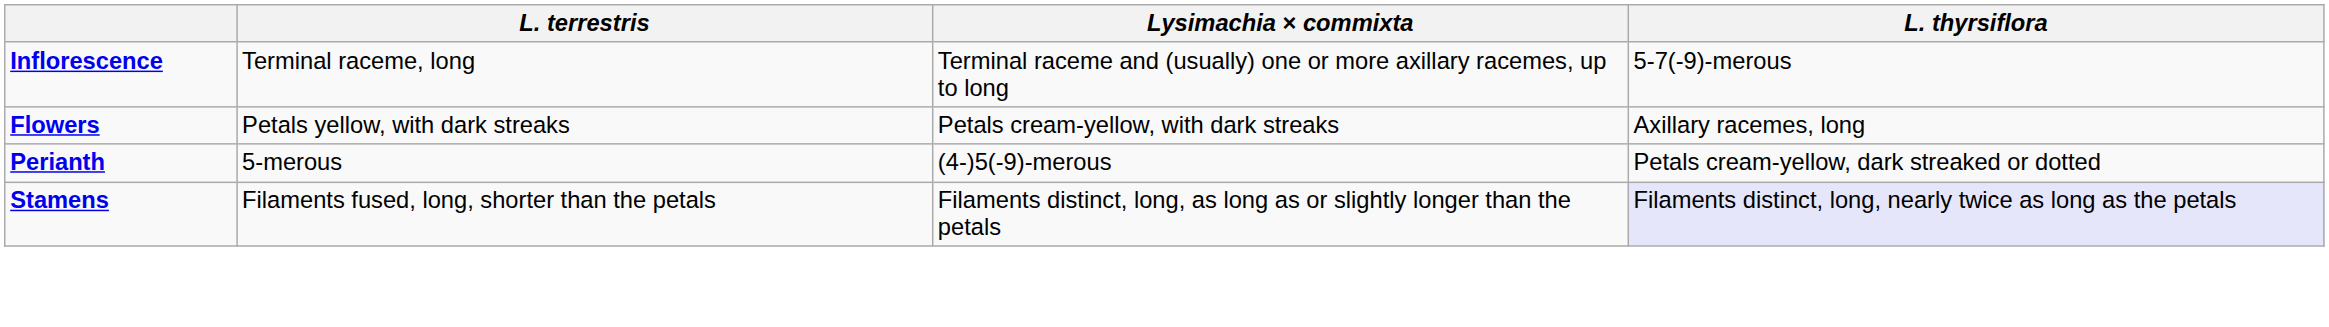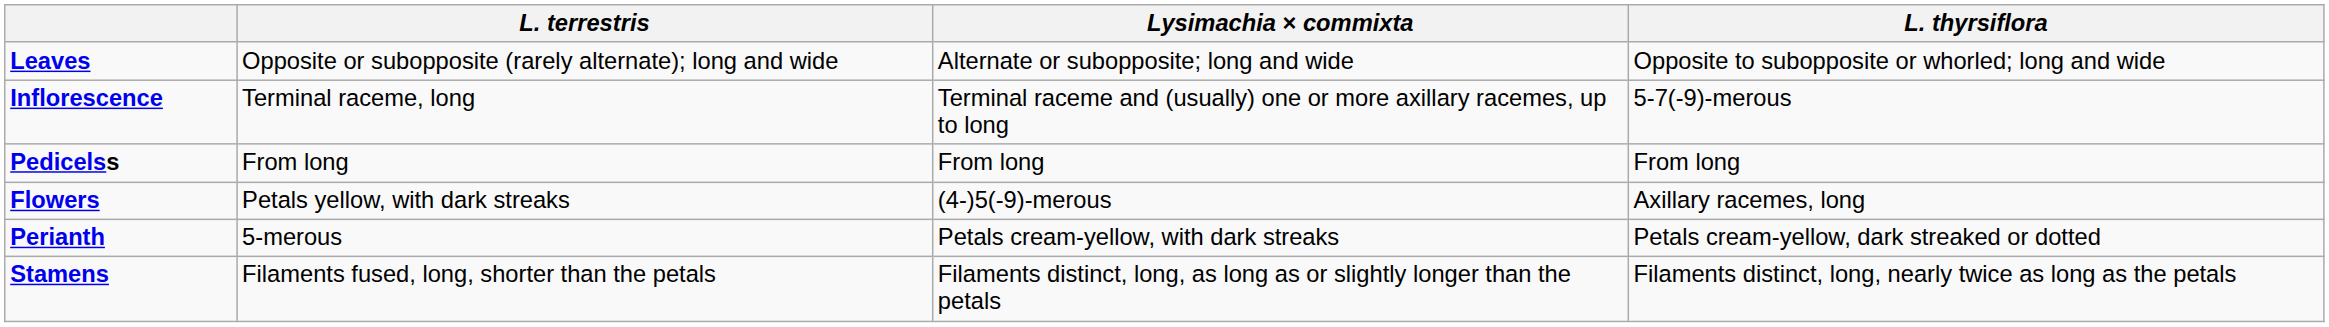 <table class="wikitable">
 <tr>
 <th style="width: 10%;"></th>
 <th style="width: 30%;"><em>L. terrestris</em></th>
 <th style="width: 30%;"><em>Lysimachia</em> × <em>commixta</em></th>
 <th style="width: 30%;"><em>L. thyrsiflora</em></th>
 </tr>
 <tr>
+<td style="vertical-align: top;"><strong><a href='#'>Leaves</a></strong></td>
+<td style="vertical-align: top;">Opposite or subopposite (rarely alternate);  long and  wide</td>
+<td style="vertical-align: top;">Alternate or subopposite;  long and  wide</td>
+<td style="vertical-align: top;">Opposite to subopposite or whorled;  long and  wide</td>
+</tr>
+<tr>
 <td style="vertical-align: top;"><strong><a href='#'>Inflorescence</a></strong></td>
 <td style="vertical-align: top;">Terminal raceme,  long</td>
 <td style="vertical-align: top;">Terminal raceme and (usually) one or more axillary racemes, up to  long</td>
 <td style="vertical-align: top;">5-7(-9)-merous</td>
 </tr>
 <tr>
+<td style="vertical-align: top;"><strong><a href='#'>Pedicels</a>s</strong></td>
+<td style="vertical-align: top;">From  long</td>
+<td style="vertical-align: top;">From  long</td>
+<td style="vertical-align: top;">From  long</td>
+</tr>
+<tr>
 <td style="vertical-align: top;"><strong><a href='#'>Flowers</a></strong></td>
 <td style="vertical-align: top;">Petals yellow, with dark streaks</td>
-<td style="vertical-align: top;">Petals cream-yellow, with dark streaks</td>
+<td style="vertical-align: top;">(4-)5(-9)-merous</td>
 <td style="vertical-align: top;">Axillary racemes,  long</td>
 </tr>
 <tr>
 <td style="vertical-align: top;"><strong><a href='#'>Perianth</a></strong></td>
 <td style="vertical-align: top;">5-merous</td>
-<td style="vertical-align: top;">(4-)5(-9)-merous</td>
+<td style="vertical-align: top;">Petals cream-yellow, with dark streaks</td>
 <td style="vertical-align: top;">Petals cream-yellow, dark streaked or dotted</td>
 </tr>
 <tr>
 <td style="vertical-align: top;"><strong><a href='#'>Stamens</a></strong></td>
 <td style="vertical-align: top;">Filaments fused,  long, shorter than the petals</td>
 <td style="vertical-align: top;">Filaments distinct,  long, as long as or slightly longer than the petals</td>
-<td style="background: lavender; vertical-align: top;">Filaments distinct,  long, nearly twice as long as the petals</td>
+<td style="vertical-align: top;">Filaments distinct,  long, nearly twice as long as the petals</td>
 </tr>
 </table>
